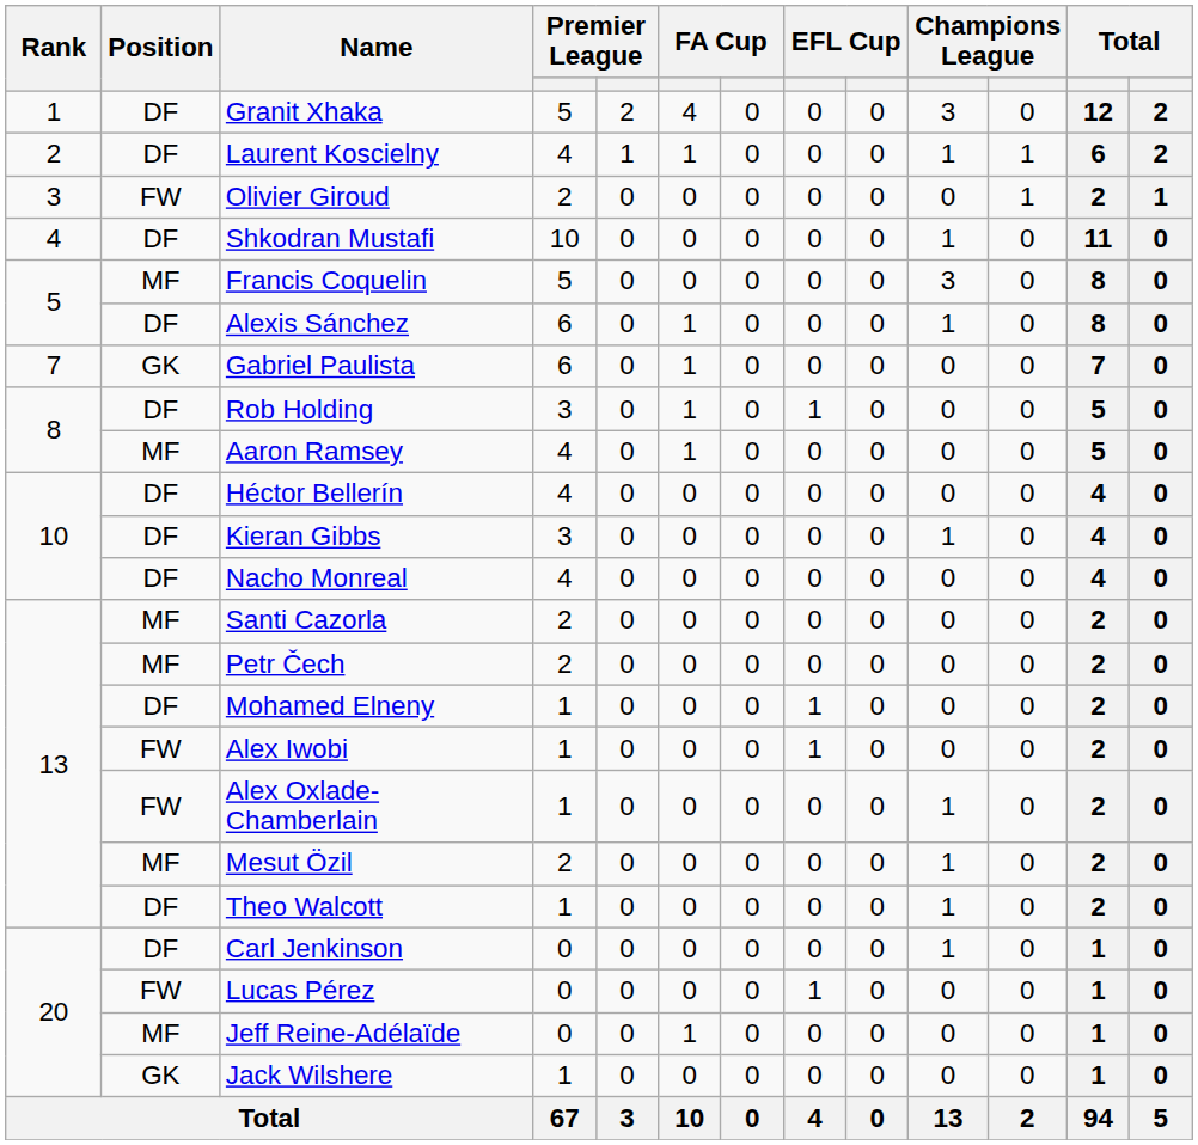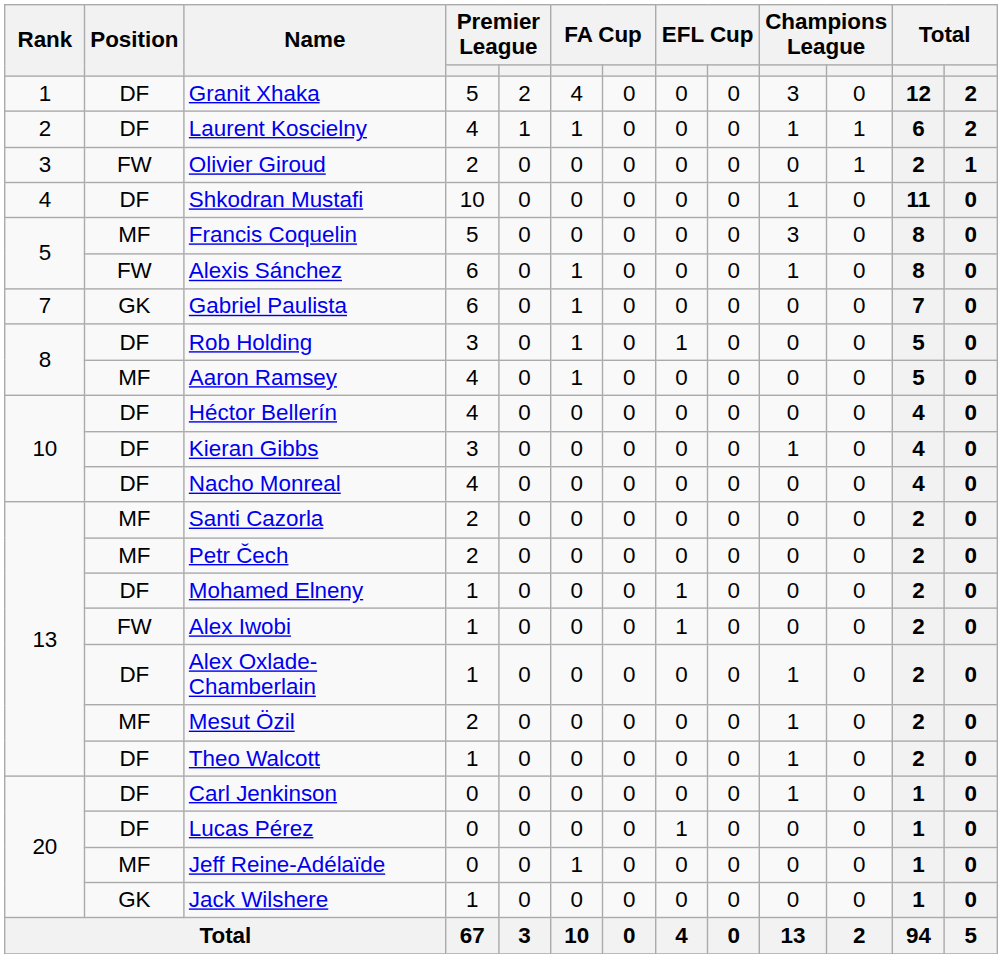 <table class="wikitable" style="text-align: center;">
 <tr>
 <th rowspan="2" style="width:50px;">Rank</th>
 <th rowspan="2" style="width:50px;">Position</th>
 <th rowspan="2" style="width:180px;">Name</th>
 <th colspan="2">Premier League</th>
 <th colspan="2">FA Cup</th>
 <th colspan="2">EFL Cup</th>
 <th colspan="2">Champions League</th>
 <th colspan="2">Total</th>
 </tr>
 <tr>
 <th style="width:30px;"></th>
 <th style="width:30px;"></th>
 <th style="width:30px;"></th>
 <th style="width:30px;"></th>
 <th style="width:30px;"></th>
 <th style="width:30px;"></th>
 <th style="width:30px;"></th>
 <th style="width:30px;"></th>
 <th style="width:30px;"></th>
 <th style="width:30px;"></th>
 </tr>
 <tr>
 <td>1</td>
 <td>DF</td>
 <td align=left> <a href='#'>Granit Xhaka</a><br></td>
 <td>5</td>
 <td>2<br></td>
 <td>4</td>
 <td>0<br></td>
 <td>0</td>
 <td>0<br></td>
 <td>3</td>
 <td>0<br></td>
 <th>12</th>
 <th>2</th>
 </tr>
 <tr>
 <td>2</td>
 <td>DF</td>
 <td align=left> <a href='#'>Laurent Koscielny</a><br></td>
 <td>4</td>
 <td>1<br></td>
 <td>1</td>
 <td>0<br></td>
 <td>0</td>
 <td>0<br></td>
 <td>1</td>
 <td>1<br></td>
 <th>6</th>
 <th>2</th>
 </tr>
 <tr>
 <td>3</td>
 <td>FW</td>
 <td align=left> <a href='#'>Olivier Giroud</a><br></td>
 <td>2</td>
 <td>0<br></td>
 <td>0</td>
 <td>0<br></td>
 <td>0</td>
 <td>0<br></td>
 <td>0</td>
 <td>1<br></td>
 <th>2</th>
 <th>1</th>
 </tr>
 <tr>
 <td>4</td>
 <td>DF</td>
 <td align=left> <a href='#'>Shkodran Mustafi</a><br></td>
 <td>10</td>
 <td>0<br></td>
 <td>0</td>
 <td>0<br></td>
 <td>0</td>
 <td>0<br></td>
 <td>1</td>
 <td>0<br></td>
 <th>11</th>
 <th>0</th>
 </tr>
 <tr>
 <td rowspan="2">5</td>
 <td>MF</td>
 <td align=left> <a href='#'>Francis Coquelin</a><br></td>
 <td>5</td>
 <td>0<br></td>
 <td>0</td>
 <td>0<br></td>
 <td>0</td>
 <td>0<br></td>
 <td>3</td>
 <td>0<br></td>
 <th>8</th>
 <th>0</th>
 </tr>
 <tr>
-<td>DF</td>
+<td>FW</td>
 <td align=left> <a href='#'>Alexis Sánchez</a><br></td>
 <td>6</td>
 <td>0<br></td>
 <td>1</td>
 <td>0<br></td>
 <td>0</td>
 <td>0<br></td>
 <td>1</td>
 <td>0<br></td>
 <th>8</th>
 <th>0</th>
 </tr>
 <tr>
 <td>7</td>
 <td>GK</td>
 <td align=left> <a href='#'>Gabriel Paulista</a><br></td>
 <td>6</td>
 <td>0<br></td>
 <td>1</td>
 <td>0<br></td>
 <td>0</td>
 <td>0<br></td>
 <td>0</td>
 <td>0<br></td>
 <th>7</th>
 <th>0</th>
 </tr>
 <tr>
 <td rowspan="2">8</td>
 <td>DF</td>
 <td align=left> <a href='#'>Rob Holding</a><br></td>
 <td>3</td>
 <td>0<br></td>
 <td>1</td>
 <td>0<br></td>
 <td>1</td>
 <td>0<br></td>
 <td>0</td>
 <td>0<br></td>
 <th>5</th>
 <th>0</th>
 </tr>
 <tr>
 <td>MF</td>
 <td align=left> <a href='#'>Aaron Ramsey</a><br></td>
 <td>4</td>
 <td>0<br></td>
 <td>1</td>
 <td>0<br></td>
 <td>0</td>
 <td>0<br></td>
 <td>0</td>
 <td>0<br></td>
 <th>5</th>
 <th>0</th>
 </tr>
 <tr>
 <td rowspan="3">10</td>
 <td>DF</td>
 <td align=left> <a href='#'>Héctor Bellerín</a><br></td>
 <td>4</td>
 <td>0<br></td>
 <td>0</td>
 <td>0<br></td>
 <td>0</td>
 <td>0<br></td>
 <td>0</td>
 <td>0<br></td>
 <th>4</th>
 <th>0</th>
 </tr>
 <tr>
 <td>DF</td>
 <td align=left> <a href='#'>Kieran Gibbs</a><br></td>
 <td>3</td>
 <td>0<br></td>
 <td>0</td>
 <td>0<br></td>
 <td>0</td>
 <td>0<br></td>
 <td>1</td>
 <td>0<br></td>
 <th>4</th>
 <th>0</th>
 </tr>
 <tr>
 <td>DF</td>
 <td align=left> <a href='#'>Nacho Monreal</a><br></td>
 <td>4</td>
 <td>0<br></td>
 <td>0</td>
 <td>0<br></td>
 <td>0</td>
 <td>0<br></td>
 <td>0</td>
 <td>0<br></td>
 <th>4</th>
 <th>0</th>
 </tr>
 <tr>
 <td rowspan="7">13</td>
 <td>MF</td>
 <td align=left> <a href='#'>Santi Cazorla</a><br></td>
 <td>2</td>
 <td>0<br></td>
 <td>0</td>
 <td>0<br></td>
 <td>0</td>
 <td>0<br></td>
 <td>0</td>
 <td>0<br></td>
 <th>2</th>
 <th>0</th>
 </tr>
 <tr>
 <td>MF</td>
 <td align=left> <a href='#'>Petr Čech</a><br></td>
 <td>2</td>
 <td>0<br></td>
 <td>0</td>
 <td>0<br></td>
 <td>0</td>
 <td>0<br></td>
 <td>0</td>
 <td>0<br></td>
 <th>2</th>
 <th>0</th>
 </tr>
 <tr>
 <td>DF</td>
 <td align=left> <a href='#'>Mohamed Elneny</a><br></td>
 <td>1</td>
 <td>0<br></td>
 <td>0</td>
 <td>0<br></td>
 <td>1</td>
 <td>0<br></td>
 <td>0</td>
 <td>0<br></td>
 <th>2</th>
 <th>0</th>
 </tr>
 <tr>
 <td>FW</td>
 <td align=left> <a href='#'>Alex Iwobi</a><br></td>
 <td>1</td>
 <td>0<br></td>
 <td>0</td>
 <td>0<br></td>
 <td>1</td>
 <td>0<br></td>
 <td>0</td>
 <td>0<br></td>
 <th>2</th>
 <th>0</th>
 </tr>
 <tr>
-<td>FW</td>
+<td>DF</td>
 <td align=left> <a href='#'>Alex Oxlade-Chamberlain</a><br></td>
 <td>1</td>
 <td>0<br></td>
 <td>0</td>
 <td>0<br></td>
 <td>0</td>
 <td>0<br></td>
 <td>1</td>
 <td>0<br></td>
 <th>2</th>
 <th>0</th>
 </tr>
 <tr>
 <td>MF</td>
 <td align=left> <a href='#'>Mesut Özil</a><br></td>
 <td>2</td>
 <td>0<br></td>
 <td>0</td>
 <td>0<br></td>
 <td>0</td>
 <td>0<br></td>
 <td>1</td>
 <td>0<br></td>
 <th>2</th>
 <th>0</th>
 </tr>
 <tr>
 <td>DF</td>
 <td align=left> <a href='#'>Theo Walcott</a><br></td>
 <td>1</td>
 <td>0<br></td>
 <td>0</td>
 <td>0<br></td>
 <td>0</td>
 <td>0<br></td>
 <td>1</td>
 <td>0<br></td>
 <th>2</th>
 <th>0</th>
 </tr>
 <tr>
 <td rowspan="4">20</td>
 <td>DF</td>
 <td align=left> <a href='#'>Carl Jenkinson</a><br></td>
 <td>0</td>
 <td>0<br></td>
 <td>0</td>
 <td>0<br></td>
 <td>0</td>
 <td>0<br></td>
 <td>1</td>
 <td>0<br></td>
 <th>1</th>
 <th>0</th>
 </tr>
 <tr>
-<td>FW</td>
+<td>DF</td>
 <td align=left> <a href='#'>Lucas Pérez</a><br></td>
 <td>0</td>
 <td>0<br></td>
 <td>0</td>
 <td>0<br></td>
 <td>1</td>
 <td>0<br></td>
 <td>0</td>
 <td>0<br></td>
 <th>1</th>
 <th>0</th>
 </tr>
 <tr>
 <td>MF</td>
 <td align=left> <a href='#'>Jeff Reine-Adélaïde</a><br></td>
 <td>0</td>
 <td>0<br></td>
 <td>1</td>
 <td>0<br></td>
 <td>0</td>
 <td>0<br></td>
 <td>0</td>
 <td>0<br></td>
 <th>1</th>
 <th>0</th>
 </tr>
 <tr>
 <td>GK</td>
 <td align=left> <a href='#'>Jack Wilshere</a><br></td>
 <td>1</td>
 <td>0<br></td>
 <td>0</td>
 <td>0<br></td>
 <td>0</td>
 <td>0<br></td>
 <td>0</td>
 <td>0<br></td>
 <th>1</th>
 <th>0</th>
 </tr>
 <tr>
 <th colspan=3>Total</th>
 <th>67</th>
 <th>3</th>
 <th>10</th>
 <th>0</th>
 <th>4</th>
 <th>0</th>
 <th>13</th>
 <th>2</th>
 <th>94</th>
 <th>5</th>
 </tr>
 </table>
